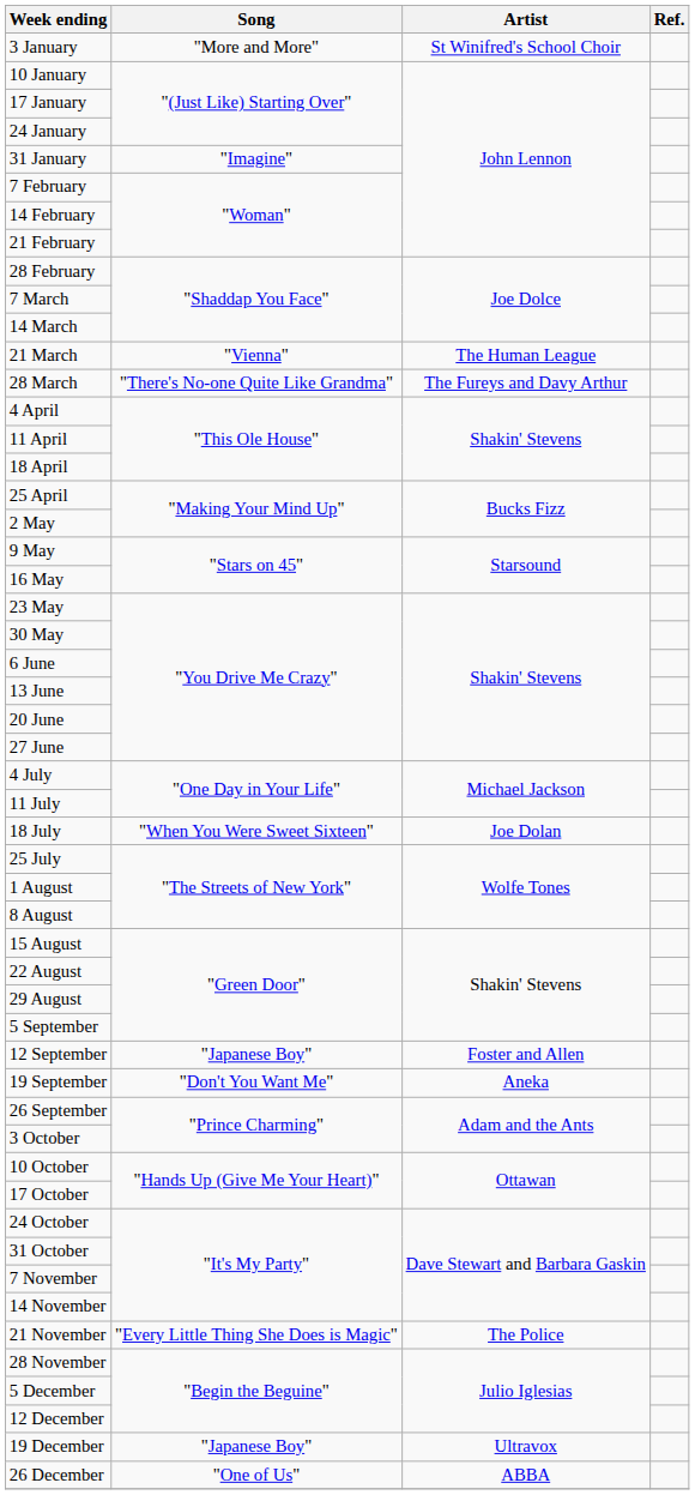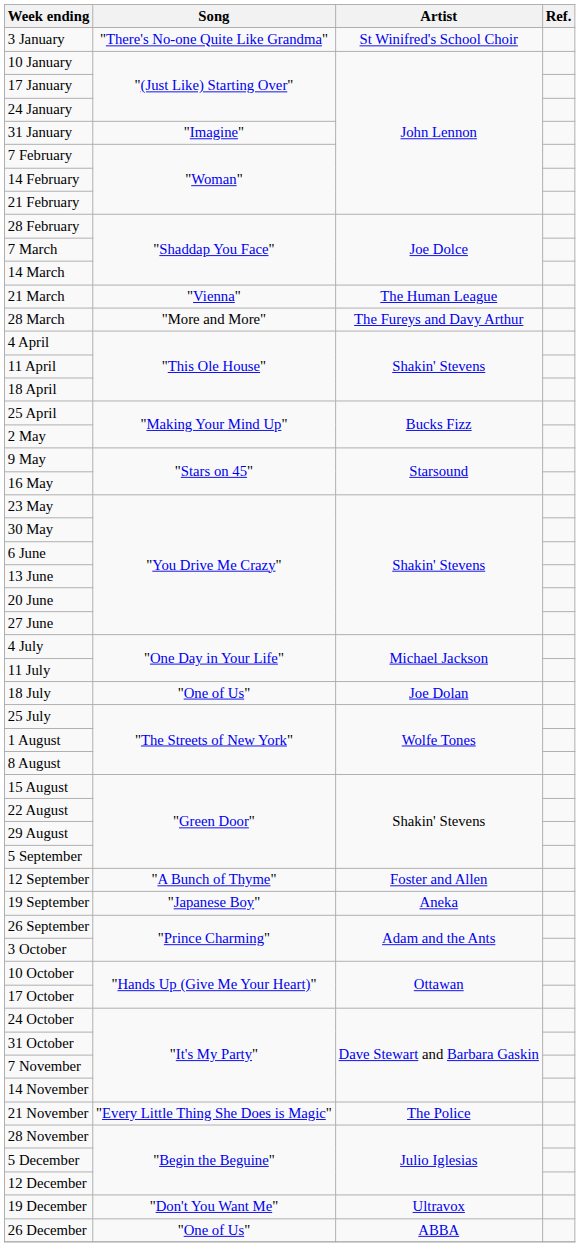 <table class="wikitable">
 <tr>
 <th>Week ending</th>
 <th>Song</th>
 <th>Artist</th>
 <th>Ref.</th>
 </tr>
 <tr>
 <td>3 January</td>
-<td align="center">"More and More"</td>
+<td align="center">"<a href='#'>There's No-one Quite Like Grandma</a>"</td>
 <td align="center"><a href='#'>St Winifred's School Choir</a></td>
 <td></td>
 </tr>
 <tr>
 <td>10 January</td>
 <td rowspan="3" align="center">"<a href='#'>(Just Like) Starting Over</a>"</td>
 <td rowspan="7" align="center"><a href='#'>John Lennon</a></td>
 <td></td>
 </tr>
 <tr>
 <td>17 January</td>
 <td></td>
 </tr>
 <tr>
 <td>24 January</td>
 <td></td>
 </tr>
 <tr>
 <td>31 January</td>
 <td align="center">"<a href='#'>Imagine</a>"</td>
 <td></td>
 </tr>
 <tr>
 <td>7 February</td>
 <td rowspan="3" align="center">"<a href='#'>Woman</a>"</td>
 <td></td>
 </tr>
 <tr>
 <td>14 February</td>
 <td></td>
 </tr>
 <tr>
 <td>21 February</td>
 <td></td>
 </tr>
 <tr>
 <td>28 February</td>
 <td rowspan="3" align="center">"<a href='#'>Shaddap You Face</a>"</td>
 <td rowspan="3" align="center"><a href='#'>Joe Dolce</a></td>
 <td></td>
 </tr>
 <tr>
 <td>7 March</td>
 <td></td>
 </tr>
 <tr>
 <td>14 March</td>
 <td></td>
 </tr>
 <tr>
 <td>21 March</td>
 <td align="center">"<a href='#'>Vienna</a>"</td>
 <td align="center"><a href='#'>The Human League</a></td>
 <td></td>
 </tr>
 <tr>
 <td>28 March</td>
-<td align="center">"<a href='#'>There's No-one Quite Like Grandma</a>"</td>
+<td align="center">"More and More"</td>
 <td align="center"><a href='#'>The Fureys and Davy Arthur</a></td>
 <td></td>
 </tr>
 <tr>
 <td>4 April</td>
 <td rowspan="3" align="center">"<a href='#'>This Ole House</a>"</td>
 <td rowspan="3" align="center"><a href='#'>Shakin' Stevens</a></td>
 <td></td>
 </tr>
 <tr>
 <td>11 April</td>
 <td></td>
 </tr>
 <tr>
 <td>18 April</td>
 <td></td>
 </tr>
 <tr>
 <td>25 April</td>
 <td rowspan="2" align="center">"<a href='#'>Making Your Mind Up</a>"</td>
 <td rowspan="2" align="center"><a href='#'>Bucks Fizz</a></td>
 <td></td>
 </tr>
 <tr>
 <td>2 May</td>
 <td></td>
 </tr>
 <tr>
 <td>9 May</td>
 <td rowspan="2" align="center">"<a href='#'>Stars on 45</a>"</td>
 <td rowspan="2" align="center"><a href='#'>Starsound</a></td>
 <td></td>
 </tr>
 <tr>
 <td>16 May</td>
 <td></td>
 </tr>
 <tr>
 <td>23 May</td>
 <td rowspan="6" align="center">"<a href='#'>You Drive Me Crazy</a>"</td>
 <td rowspan="6" align="center"><a href='#'>Shakin' Stevens</a></td>
 <td></td>
 </tr>
 <tr>
 <td>30 May</td>
 <td></td>
 </tr>
 <tr>
 <td>6 June</td>
 <td></td>
 </tr>
 <tr>
 <td>13 June</td>
 <td></td>
 </tr>
 <tr>
 <td>20 June</td>
 <td></td>
 </tr>
 <tr>
 <td>27 June</td>
 <td></td>
 </tr>
 <tr>
 <td>4 July</td>
 <td rowspan="2" align="center">"<a href='#'>One Day in Your Life</a>"</td>
 <td rowspan="2" align="center"><a href='#'>Michael Jackson</a></td>
 <td></td>
 </tr>
 <tr>
 <td>11 July</td>
 <td></td>
 </tr>
 <tr>
 <td>18 July</td>
-<td align="center">"<a href='#'>When You Were Sweet Sixteen</a>"</td>
+<td align="center">"<a href='#'>One of Us</a>"</td>
 <td align="center"><a href='#'>Joe Dolan</a></td>
 <td></td>
 </tr>
 <tr>
 <td>25 July</td>
 <td rowspan="3" align="center">"<a href='#'>The Streets of New York</a>"</td>
 <td rowspan="3" align="center"><a href='#'>Wolfe Tones</a></td>
 <td></td>
 </tr>
 <tr>
 <td>1 August</td>
 <td></td>
 </tr>
 <tr>
 <td>8 August</td>
 <td></td>
 </tr>
 <tr>
 <td>15 August</td>
 <td rowspan="4" align="center">"<a href='#'>Green Door</a>"</td>
 <td rowspan="4" align="center">Shakin' Stevens</td>
 <td></td>
 </tr>
 <tr>
 <td>22 August</td>
 <td></td>
 </tr>
 <tr>
 <td>29 August</td>
 <td></td>
 </tr>
 <tr>
 <td>5 September</td>
 <td></td>
 </tr>
 <tr>
 <td>12 September</td>
-<td align="center">"<a href='#'>Japanese Boy</a>"</td>
+<td align="center">"<a href='#'>A Bunch of Thyme</a>"</td>
 <td align="center"><a href='#'>Foster and Allen</a></td>
 <td></td>
 </tr>
 <tr>
 <td>19 September</td>
-<td align="center">"<a href='#'>Don't You Want Me</a>"</td>
+<td align="center">"<a href='#'>Japanese Boy</a>"</td>
 <td align="center"><a href='#'>Aneka</a></td>
 <td></td>
 </tr>
 <tr>
 <td>26 September</td>
 <td rowspan="2" align="center">"<a href='#'>Prince Charming</a>"</td>
 <td rowspan="2" align="center"><a href='#'>Adam and the Ants</a></td>
 <td></td>
 </tr>
 <tr>
 <td>3 October</td>
 <td></td>
 </tr>
 <tr>
 <td>10 October</td>
 <td rowspan="2" align="center">"<a href='#'>Hands Up (Give Me Your Heart)</a>"</td>
 <td rowspan="2" align="center"><a href='#'>Ottawan</a></td>
 <td></td>
 </tr>
 <tr>
 <td>17 October</td>
 <td></td>
 </tr>
 <tr>
 <td>24 October</td>
 <td rowspan="4" align="center">"<a href='#'>It's My Party</a>"</td>
 <td rowspan="4" align="center"><a href='#'>Dave Stewart</a> and <a href='#'>Barbara Gaskin</a></td>
 <td></td>
 </tr>
 <tr>
 <td>31 October</td>
 <td></td>
 </tr>
 <tr>
 <td>7 November</td>
 <td></td>
 </tr>
 <tr>
 <td>14 November</td>
 <td></td>
 </tr>
 <tr>
 <td>21 November</td>
 <td align="center">"<a href='#'>Every Little Thing She Does is Magic</a>"</td>
 <td align="center"><a href='#'>The Police</a></td>
 <td></td>
 </tr>
 <tr>
 <td>28 November</td>
 <td rowspan="3" align="center">"<a href='#'>Begin the Beguine</a>"</td>
 <td rowspan="3" align="center"><a href='#'>Julio Iglesias</a></td>
 <td></td>
 </tr>
 <tr>
 <td>5 December</td>
 <td></td>
 </tr>
 <tr>
 <td>12 December</td>
 <td></td>
 </tr>
 <tr>
 <td>19 December</td>
-<td align="center">"<a href='#'>Japanese Boy</a>"</td>
+<td align="center">"<a href='#'>Don't You Want Me</a>"</td>
 <td align="center"><a href='#'>Ultravox</a></td>
 <td></td>
 </tr>
 <tr>
 <td>26 December</td>
 <td align="center">"<a href='#'>One of Us</a>"</td>
 <td align="center"><a href='#'>ABBA</a></td>
 <td></td>
 </tr>
 <tr>
 </tr>
 </table>
